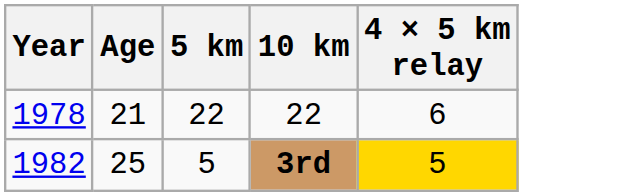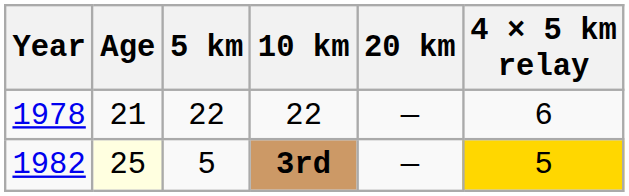 <table class="wikitable" style="text-align: center;">
 <tr>
 <th scope="col">Year</th>
 <th scope="col">Age</th>
 <th scope="col">5 km</th>
 <th scope="col">10 km</th>
+<th scope="col">20 km</th>
 <th scope="col">4 × 5 km<br>relay</th>
 </tr>
 <tr>
 <td><a href='#'>1978</a></td>
 <td>21</td>
 <td>22</td>
 <td>22</td>
+<td>—</td>
 <td>6</td>
 </tr>
 <tr>
 <td><a href='#'>1982</a></td>
-<td>25</td>
+<td style="background: lightyellow;">25</td>
 <td>5</td>
 <td style="background-color: #C96;"><strong>3rd</strong></td>
+<td>—</td>
 <td style="background: gold;">5</td>
 </tr>
 </table>
